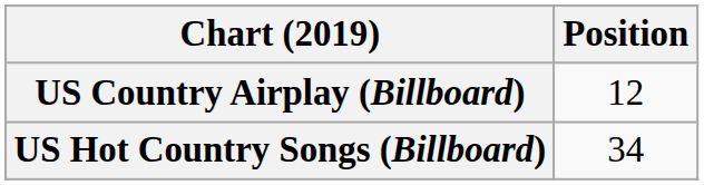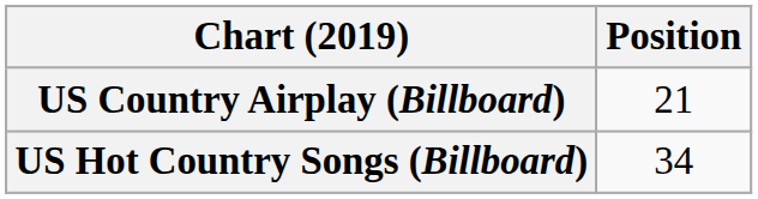 <table class="wikitable sortable plainrowheaders" style="text-align:center">
 <tr>
 <th>Chart (2019)</th>
 <th>Position</th>
 </tr>
 <tr>
 <th scope="row">US Country Airplay (<em>Billboard</em>)</th>
-<td>12</td>
+<td>21</td>
 </tr>
 <tr>
 <th scope="row">US Hot Country Songs (<em>Billboard</em>)</th>
 <td>34</td>
 </tr>
 </table>
